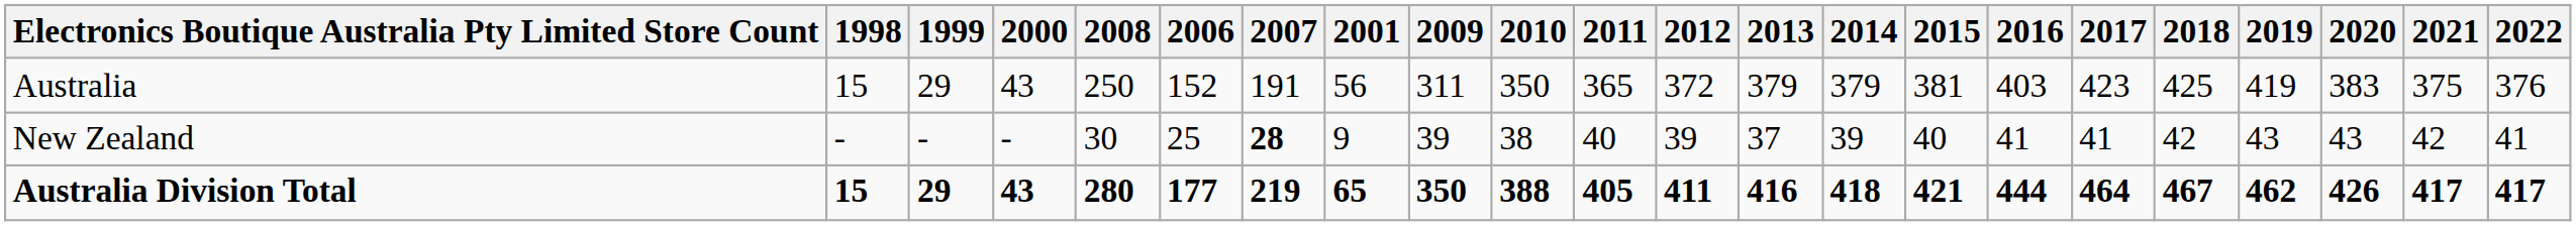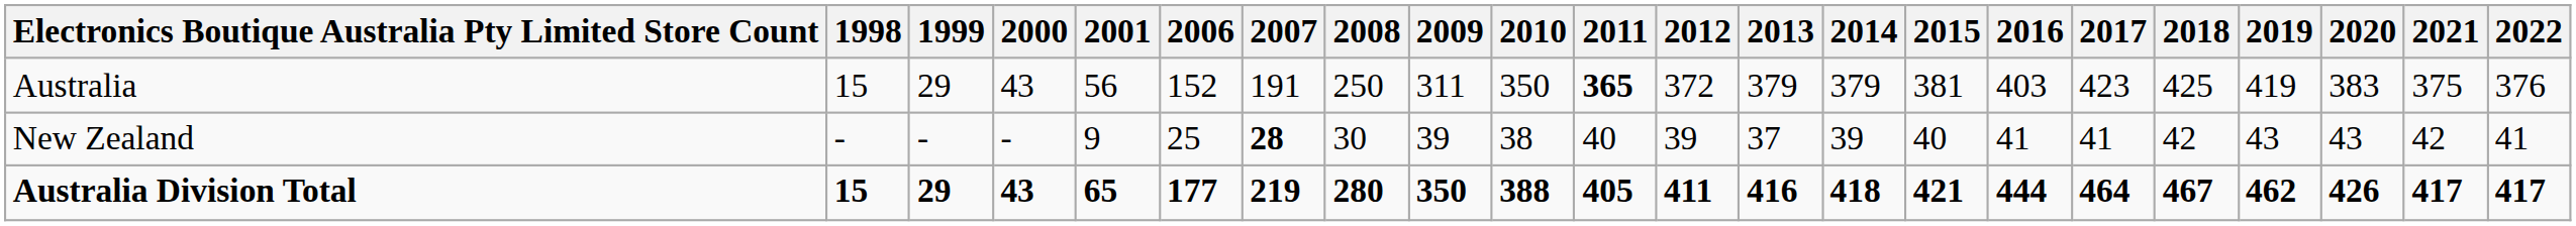 <table class="wikitable">
 <tr>
 <th>Electronics Boutique Australia Pty Limited Store Count</th>
 <th>1998</th>
 <th>1999</th>
 <th>2000</th>
-<th>2008</th>
+<th>2001</th>
 <th>2006</th>
 <th>2007</th>
-<th>2001</th>
+<th>2008</th>
 <th>2009</th>
 <th>2010</th>
 <th>2011</th>
 <th>2012</th>
 <th>2013</th>
 <th>2014</th>
 <th>2015</th>
 <th>2016</th>
 <th>2017</th>
 <th>2018</th>
 <th>2019</th>
 <th>2020</th>
 <th>2021</th>
 <th>2022</th>
 </tr>
 <tr>
 <td>Australia</td>
 <td>15</td>
 <td>29</td>
 <td>43</td>
-<td>250</td>
+<td>56</td>
 <td>152</td>
 <td>191</td>
-<td>56</td>
+<td>250</td>
 <td>311</td>
 <td>350</td>
-<td>365</td>
+<td><strong>365</strong></td>
 <td>372</td>
 <td>379</td>
 <td>379</td>
 <td>381</td>
 <td>403</td>
 <td>423</td>
 <td>425</td>
 <td>419</td>
 <td>383</td>
 <td>375</td>
 <td>376</td>
 </tr>
 <tr>
 <td>New Zealand</td>
 <td>-</td>
 <td>-</td>
 <td>-</td>
-<td>30</td>
+<td>9</td>
 <td>25</td>
 <td><strong>28</strong></td>
-<td>9</td>
+<td>30</td>
 <td>39</td>
 <td>38</td>
 <td>40</td>
 <td>39</td>
 <td>37</td>
 <td>39</td>
 <td>40</td>
 <td>41</td>
 <td>41</td>
 <td>42</td>
 <td>43</td>
 <td>43</td>
 <td>42</td>
 <td>41</td>
 </tr>
 <tr>
 <td><strong>Australia Division Total</strong></td>
 <td><strong>15</strong></td>
 <td><strong>29</strong></td>
 <td><strong>43</strong></td>
-<td><strong>280</strong></td>
+<td><strong>65</strong></td>
 <td><strong>177</strong></td>
 <td><strong>219</strong></td>
-<td><strong>65</strong></td>
+<td><strong>280</strong></td>
 <td><strong>350</strong></td>
 <td><strong>388</strong></td>
 <td><strong>405</strong></td>
 <td><strong>411</strong></td>
 <td><strong>416</strong></td>
 <td><strong>418</strong></td>
 <td><strong>421</strong></td>
 <td><strong>444</strong></td>
 <td><strong>464</strong></td>
 <td><strong>467</strong></td>
 <td><strong>462</strong></td>
 <td><strong>426</strong></td>
 <td><strong>417</strong></td>
 <td><strong>417</strong></td>
 </tr>
 </table>
